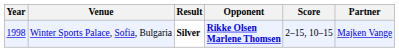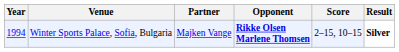 <table class="sortable wikitable" style="font-size: 90%;">
 <tr>
 <th>Year</th>
 <th>Venue</th>
-<th>Result</th>
+<th>Partner</th>
 <th>Opponent</th>
 <th>Score</th>
-<th>Partner</th>
+<th>Result</th>
 </tr>
 <tr style="background:#ECF2FF">
-<td align="center"><a href='#'>1998</a></td>
+<td align="center"><a href='#'>1994</a></td>
 <td align="left"><a href='#'>Winter Sports Palace</a>, <a href='#'>Sofia</a>, Bulgaria</td>
-<td style="text-align:left; background:white"> <strong>Silver</strong></td>
+<td align="left"> <a href='#'>Majken Vange</a></td>
 <td align="left"><strong> <a href='#'>Rikke Olsen</a> <br>  <a href='#'>Marlene Thomsen</a></strong></td>
 <td align="left">2–15, 10–15</td>
-<td align="left"> <a href='#'>Majken Vange</a></td>
+<td style="text-align:left; background:white"> <strong>Silver</strong></td>
 </tr>
 </table>
